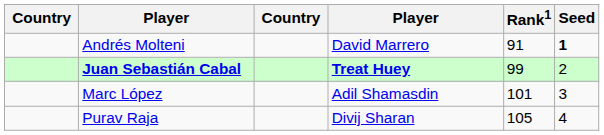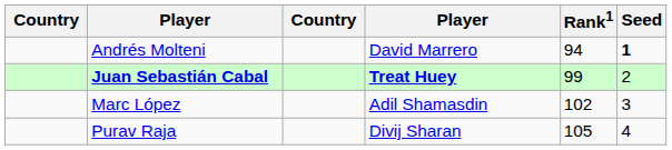 <table class="sortable wikitable">
 <tr>
 <th width="70">Country</th>
 <th width="175">Player</th>
 <th width="70">Country</th>
 <th width="175">Player</th>
 <th>Rank<sup>1</sup></th>
 <th>Seed</th>
 </tr>
 <tr>
 <td></td>
 <td><a href='#'>Andrés Molteni</a></td>
 <td></td>
 <td><a href='#'>David Marrero</a></td>
-<td>91</td>
+<td>94</td>
 <td><strong>1</strong></td>
 </tr>
 <tr style="background:#cfc;">
 <td></td>
 <td><strong><a href='#'>Juan Sebastián Cabal</a></strong></td>
 <td></td>
 <td><strong><a href='#'>Treat Huey</a></strong></td>
 <td>99</td>
 <td>2</td>
 </tr>
 <tr>
 <td></td>
 <td><a href='#'>Marc López</a></td>
 <td></td>
 <td><a href='#'>Adil Shamasdin</a></td>
-<td>101</td>
+<td>102</td>
 <td>3</td>
 </tr>
 <tr>
 <td></td>
 <td><a href='#'>Purav Raja</a></td>
 <td></td>
 <td><a href='#'>Divij Sharan</a></td>
 <td>105</td>
 <td>4</td>
 </tr>
 </table>
